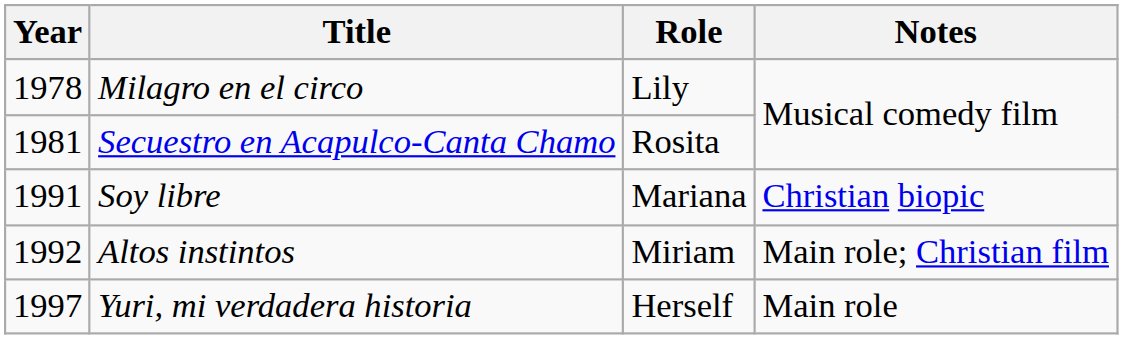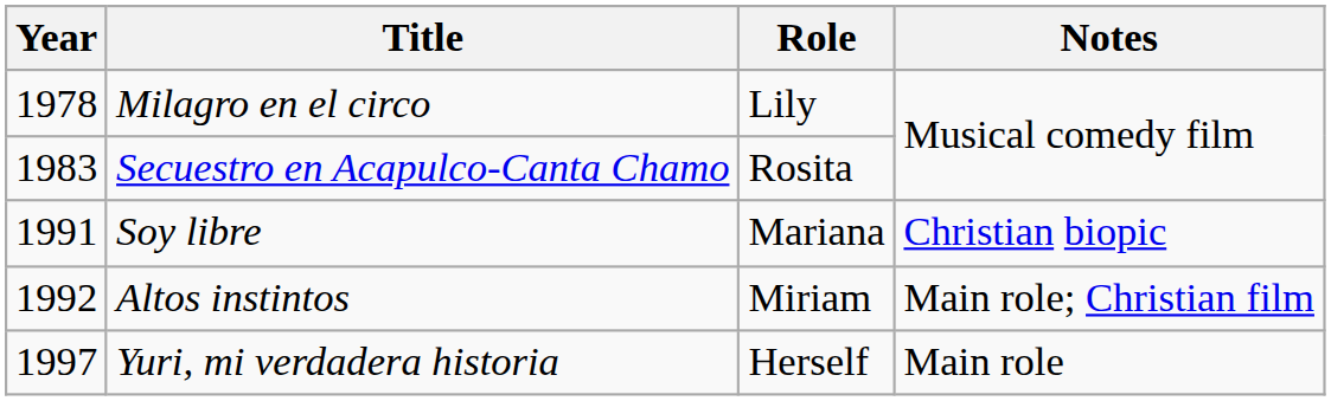 <table class="wikitable">
 <tr>
 <th>Year</th>
 <th>Title</th>
 <th>Role</th>
 <th>Notes</th>
 </tr>
 <tr>
 <td>1978</td>
 <td><em>Milagro en el circo</em></td>
 <td>Lily</td>
 <td rowspan="2">Musical comedy film</td>
 </tr>
 <tr>
-<td>1981</td>
+<td>1983</td>
 <td><em><a href='#'>Secuestro en Acapulco-Canta Chamo</a></em></td>
 <td>Rosita</td>
 </tr>
 <tr>
 <td>1991</td>
 <td><em>Soy libre</em></td>
 <td>Mariana</td>
 <td><a href='#'>Christian</a> <a href='#'>biopic</a></td>
 </tr>
 <tr>
 <td>1992</td>
 <td><em>Altos instintos</em></td>
 <td>Miriam</td>
 <td>Main role; <a href='#'>Christian film</a></td>
 </tr>
 <tr>
 <td>1997</td>
 <td><em>Yuri, mi verdadera historia</em></td>
 <td>Herself</td>
 <td>Main role</td>
 </tr>
 </table>
